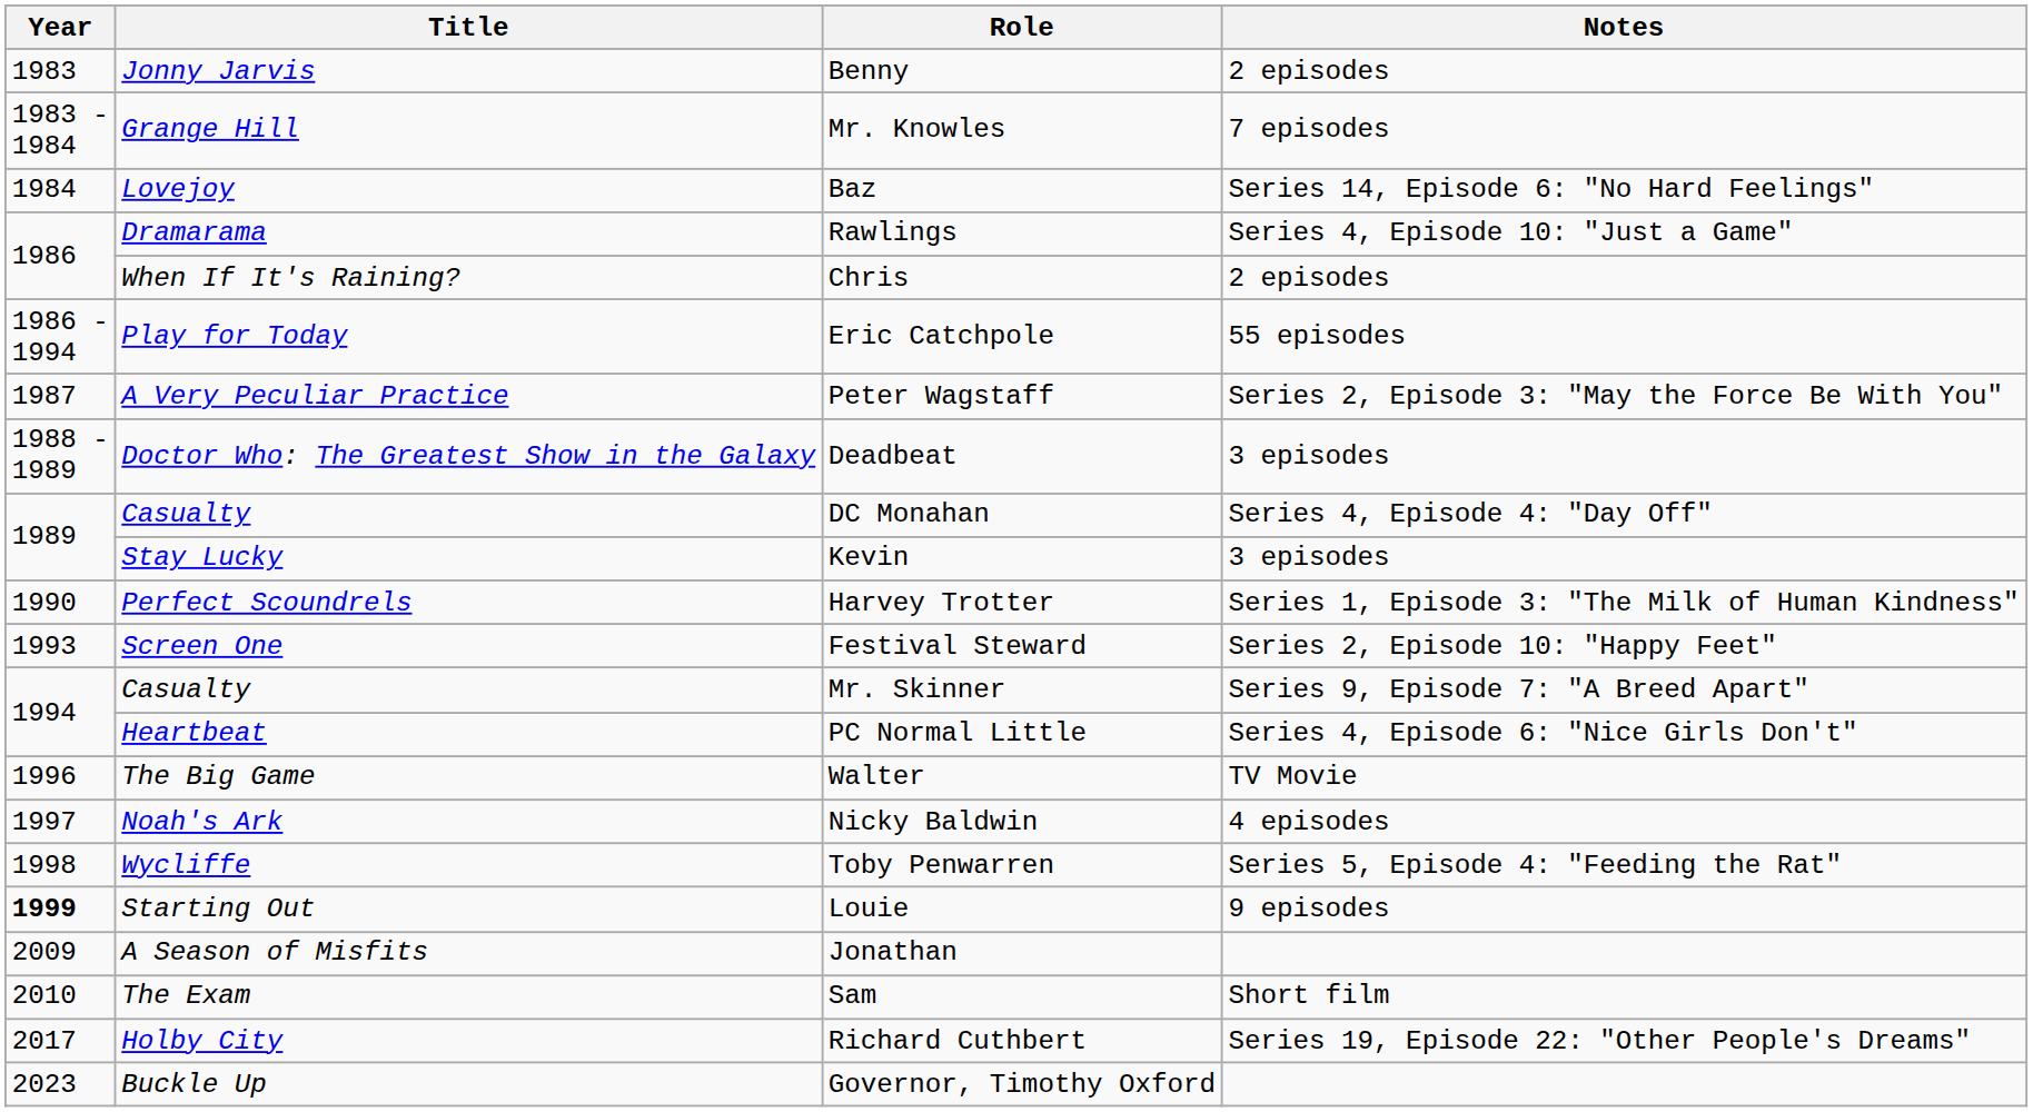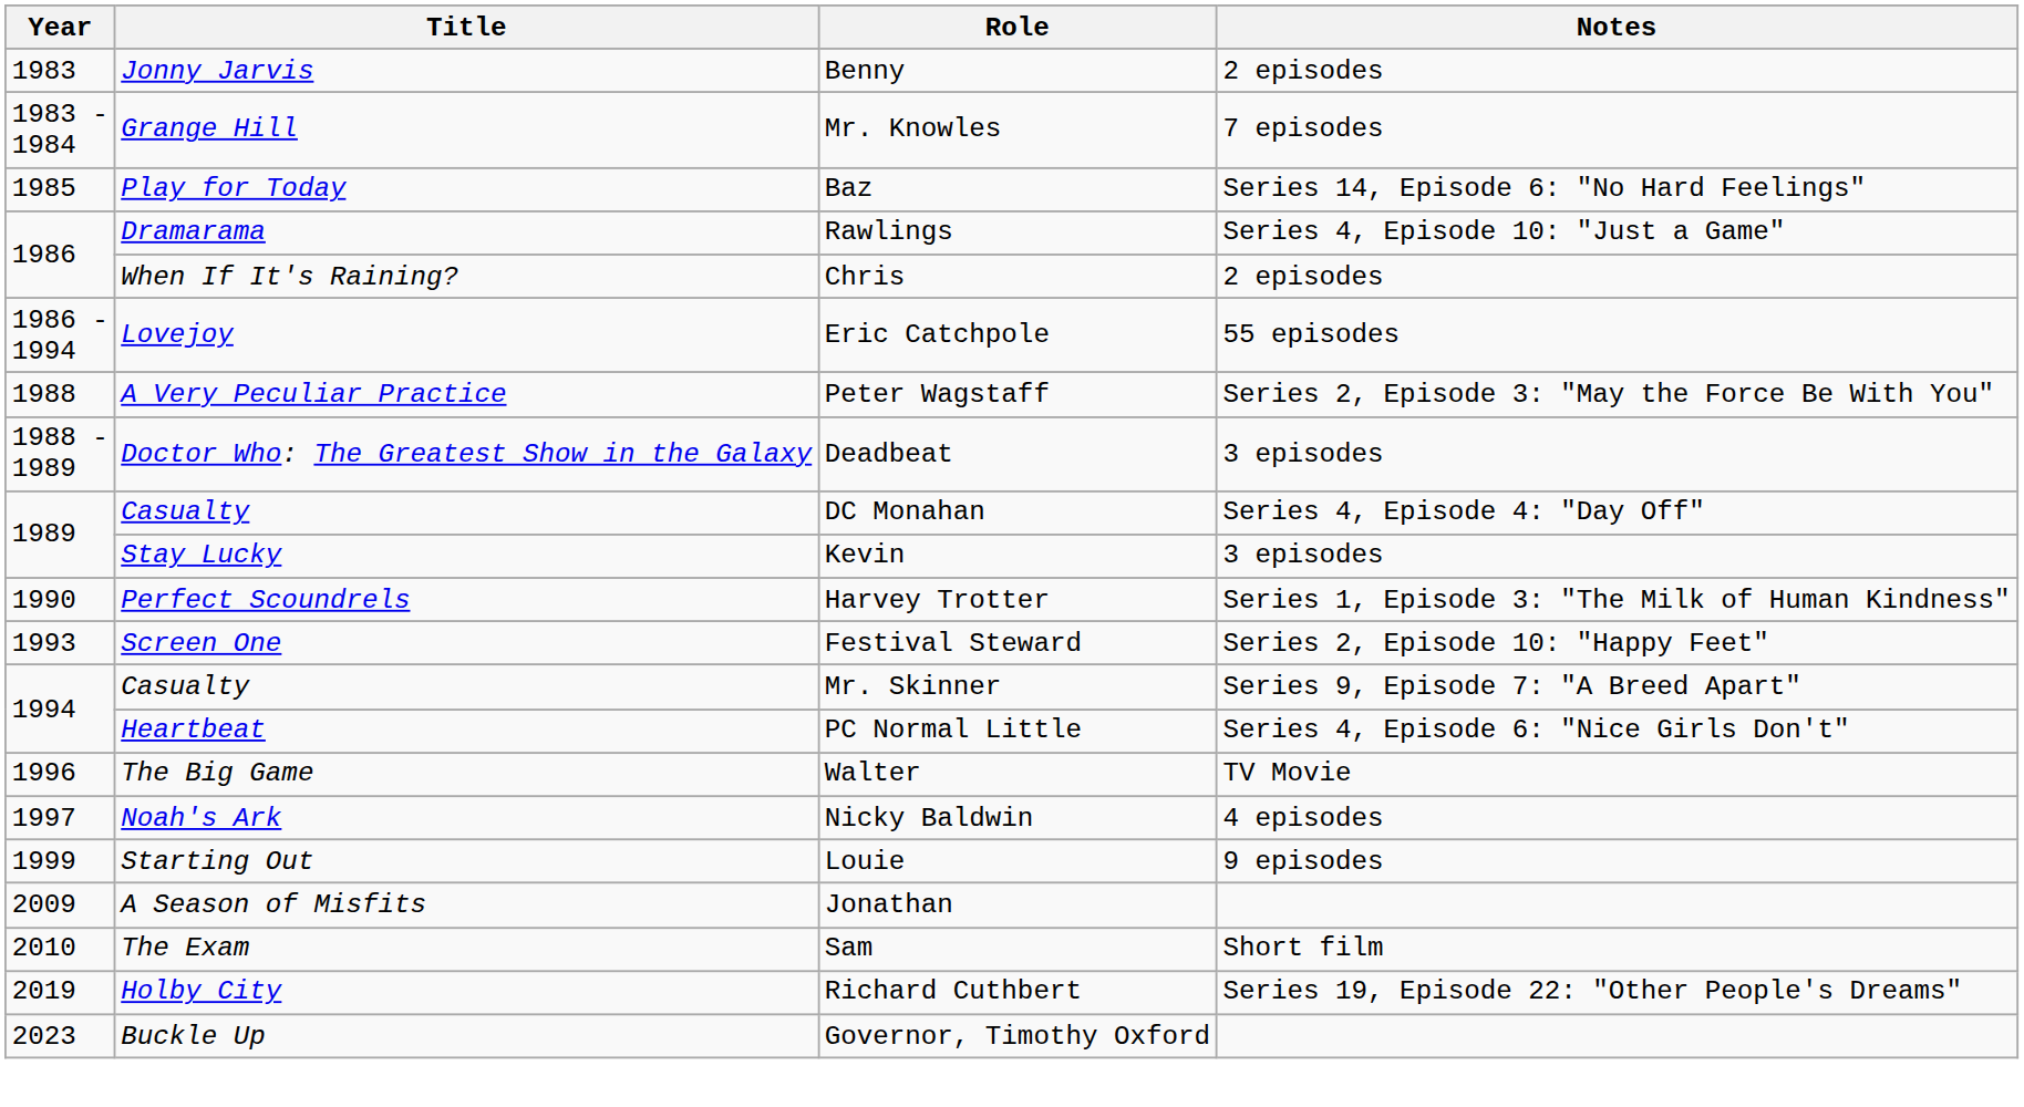 <table class="wikitable">
 <tr>
 <th>Year</th>
 <th>Title</th>
 <th>Role</th>
 <th>Notes</th>
 </tr>
 <tr>
 <td>1983</td>
 <td><em><a href='#'>Jonny Jarvis</a></em></td>
 <td>Benny</td>
 <td>2 episodes</td>
 </tr>
 <tr>
 <td>1983 -<br>1984</td>
 <td><em><a href='#'>Grange Hill</a></em></td>
 <td>Mr. Knowles</td>
 <td>7 episodes</td>
 </tr>
 <tr>
-<td>1984</td>
-<td><em><a href='#'>Lovejoy</a></em></td>
+<td>1985</td>
+<td><em><a href='#'>Play for Today</a></em></td>
 <td>Baz</td>
 <td>Series 14, Episode 6: "No Hard Feelings"</td>
 </tr>
 <tr>
 <td rowspan="2">1986</td>
 <td><em><a href='#'>Dramarama</a></em></td>
 <td>Rawlings</td>
 <td>Series 4, Episode 10: "Just a Game"</td>
 </tr>
 <tr>
 <td><em>When If It's Raining?</em></td>
 <td>Chris</td>
 <td>2 episodes</td>
 </tr>
 <tr>
 <td>1986 -<br>1994</td>
-<td><em><a href='#'>Play for Today</a></em></td>
+<td><em><a href='#'>Lovejoy</a></em></td>
 <td>Eric Catchpole</td>
 <td>55 episodes</td>
 </tr>
 <tr>
-<td>1987</td>
+<td>1988</td>
 <td><em><a href='#'>A Very Peculiar Practice</a></em></td>
 <td>Peter Wagstaff</td>
 <td>Series 2, Episode 3: "May the Force Be With You"</td>
 </tr>
 <tr>
 <td>1988 -<br>1989</td>
 <td><em><a href='#'>Doctor Who</a>: <a href='#'>The Greatest Show in the Galaxy</a></em></td>
 <td>Deadbeat</td>
 <td>3 episodes</td>
 </tr>
 <tr>
 <td rowspan="2">1989</td>
 <td><em><a href='#'>Casualty</a></em></td>
 <td>DC Monahan</td>
 <td>Series 4, Episode 4: "Day Off"</td>
 </tr>
 <tr>
 <td><em><a href='#'>Stay Lucky</a></em></td>
 <td>Kevin</td>
 <td>3 episodes</td>
 </tr>
 <tr>
 <td>1990</td>
 <td><em><a href='#'>Perfect Scoundrels</a></em></td>
 <td>Harvey Trotter</td>
 <td>Series 1, Episode 3: "The Milk of Human Kindness"</td>
 </tr>
 <tr>
 <td>1993</td>
 <td><em><a href='#'>Screen One</a></em></td>
 <td>Festival Steward</td>
 <td>Series 2, Episode 10: "Happy Feet"</td>
 </tr>
 <tr>
 <td rowspan="2">1994</td>
 <td><em>Casualty</em></td>
 <td>Mr. Skinner</td>
 <td>Series 9, Episode 7: "A Breed Apart"</td>
 </tr>
 <tr>
 <td><em><a href='#'>Heartbeat</a></em></td>
 <td>PC Normal Little</td>
 <td>Series 4, Episode 6: "Nice Girls Don't"</td>
 </tr>
 <tr>
 <td>1996</td>
 <td><em>The Big Game</em></td>
 <td>Walter</td>
 <td>TV Movie</td>
 </tr>
 <tr>
 <td>1997</td>
 <td><em><a href='#'>Noah's Ark</a></em></td>
 <td>Nicky Baldwin</td>
 <td>4 episodes</td>
 </tr>
 <tr>
-<td>1998</td>
-<td><em><a href='#'>Wycliffe</a></em></td>
-<td>Toby Penwarren</td>
-<td>Series 5, Episode 4: "Feeding the Rat"</td>
-</tr>
-<tr>
-<td><strong>1999</strong></td>
+<td>1999</td>
 <td><em>Starting Out</em></td>
 <td>Louie</td>
 <td>9 episodes</td>
 </tr>
 <tr>
 <td>2009</td>
 <td><em>A Season of Misfits</em></td>
 <td>Jonathan</td>
 <td></td>
 </tr>
 <tr>
 <td>2010</td>
 <td><em>The Exam</em></td>
 <td>Sam</td>
 <td>Short film</td>
 </tr>
 <tr>
-<td>2017</td>
+<td>2019</td>
 <td><em><a href='#'>Holby City</a></em></td>
 <td>Richard Cuthbert</td>
 <td>Series 19, Episode 22: "Other People's Dreams"</td>
 </tr>
 <tr>
 <td>2023</td>
 <td><em>Buckle Up</em></td>
 <td>Governor, Timothy Oxford</td>
 <td></td>
 </tr>
 </table>
